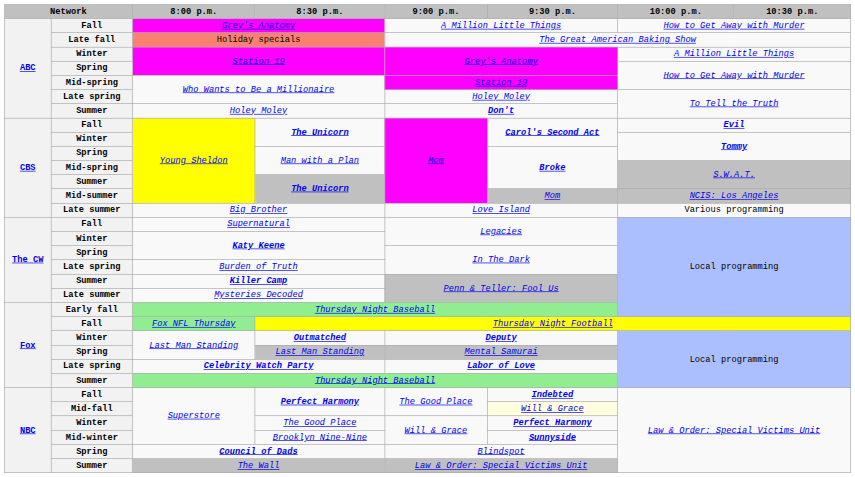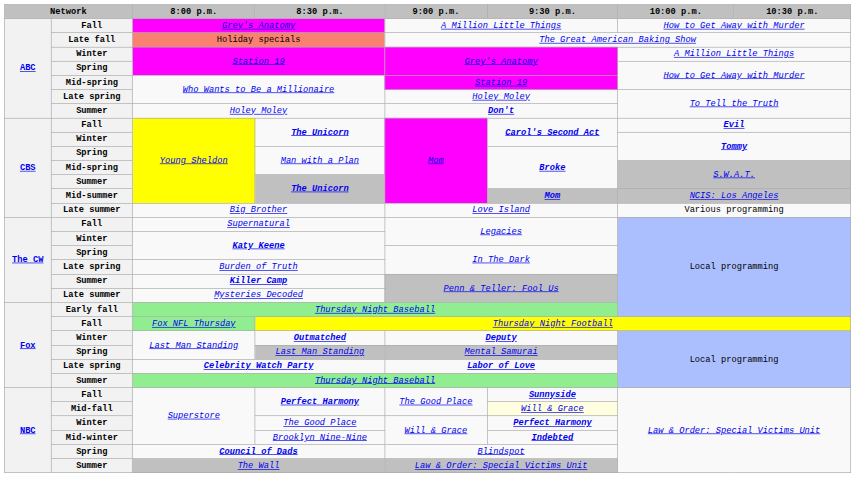 <table class="wikitable" style="width:100%;margin-right:0;text-align:center">
 <tr>
 <th colspan="2" style="background-color:#C0C0C0;text-align:center">Network</th>
 <th style="background-color:#C0C0C0;text-align:center">8:00 p.m.</th>
 <th style="background-color:#C0C0C0;text-align:center">8:30 p.m.</th>
 <th style="background-color:#C0C0C0;text-align:center">9:00 p.m.</th>
 <th style="background-color:#C0C0C0;text-align:center">9:30 p.m.</th>
 <th style="background-color:#C0C0C0;text-align:center">10:00 p.m.</th>
 <th style="background-color:#C0C0C0;text-align:center">10:30 p.m.</th>
 </tr>
 <tr>
 <th rowspan="7"><a href='#'>ABC</a></th>
 <th>Fall</th>
 <td colspan="2" style="background:#FF00FF;"><em><a href='#'>Grey's Anatomy</a></em> </td>
 <td colspan="2"><em><a href='#'>A Million Little Things</a></em></td>
 <td colspan="2"><em><a href='#'>How to Get Away with Murder</a></em></td>
 </tr>
 <tr>
 <th>Late fall</th>
 <td colspan="2" style="background:#FA8072;">Holiday specials</td>
 <td colspan="4"><em><a href='#'>The Great American Baking Show</a></em></td>
 </tr>
 <tr>
 <th>Winter</th>
 <td rowspan="2" colspan="2" style="background:#FF00FF;"><em><a href='#'>Station 19</a></em> </td>
 <td rowspan="2" colspan="2" style="background:#FF00FF;"><em><a href='#'>Grey's Anatomy</a></em> </td>
 <td colspan="2"><em><a href='#'>A Million Little Things</a></em></td>
 </tr>
 <tr>
 <th>Spring</th>
 <td rowspan="2" colspan="2"><em><a href='#'>How to Get Away with Murder</a></em></td>
 </tr>
 <tr>
 <th>Mid-spring</th>
 <td rowspan="2" colspan="2"><em><a href='#'>Who Wants to Be a Millionaire</a></em></td>
 <td colspan="2" style="background:#FF00FF;"><em><a href='#'>Station 19</a></em> </td>
 </tr>
 <tr>
 <th>Late spring</th>
 <td colspan="2"><em><a href='#'>Holey Moley</a></em></td>
 <td rowspan="2" colspan="2"><em><a href='#'>To Tell the Truth</a></em></td>
 </tr>
 <tr>
 <th>Summer</th>
 <td colspan="2"><em><a href='#'>Holey Moley</a></em></td>
 <td colspan="2"><strong><em><a href='#'>Don't</a></em></strong></td>
 </tr>
 <tr>
 <th rowspan="7"><a href='#'>CBS</a></th>
 <th>Fall</th>
 <td rowspan="6" style="background:#FFFF00;"><em><a href='#'>Young Sheldon</a></em> </td>
 <td rowspan="2"><strong><em><a href='#'>The Unicorn</a></em></strong></td>
 <td rowspan="6" style="background:#FF00FF;"><em><a href='#'>Mom</a></em> </td>
 <td rowspan="2"><strong><em><a href='#'>Carol's Second Act</a></em></strong></td>
 <td colspan="2"><strong><em><a href='#'>Evil</a></em></strong></td>
 </tr>
 <tr>
 <th>Winter</th>
 <td rowspan="2" colspan="2"><strong><em><a href='#'>Tommy</a></em></strong></td>
 </tr>
 <tr>
 <th>Spring</th>
 <td rowspan="2"><em><a href='#'>Man with a Plan</a></em></td>
 <td rowspan="3"><strong><em><a href='#'>Broke</a></em></strong></td>
 </tr>
 <tr>
 <th>Mid-spring</th>
 <td rowspan="2" colspan="2" style="background:#C0C0C0;"><em><a href='#'>S.W.A.T.</a></em> </td>
 </tr>
 <tr>
 <th>Summer</th>
 <td rowspan="2" style="background:#C0C0C0;"><strong><em><a href='#'>The Unicorn</a></em></strong> </td>
 </tr>
 <tr>
 <th>Mid-summer</th>
-<td style="background:#C0C0C0;"><em><a href='#'>Mom</a></em> </td>
+<td style="background:#C0C0C0;"><strong><em><a href='#'>Mom</a></em> </strong></td>
 <td colspan="2" style="background:#C0C0C0;"><em><a href='#'>NCIS: Los Angeles</a></em> </td>
 </tr>
 <tr>
 <th>Late summer</th>
 <td colspan="2"><em><a href='#'>Big Brother</a></em></td>
 <td colspan="2"><em><a href='#'>Love Island</a></em></td>
 <td colspan="2">Various programming</td>
 </tr>
 <tr>
 <th rowspan="6"><a href='#'>The CW</a></th>
 <th>Fall</th>
 <td colspan="2"><em><a href='#'>Supernatural</a></em></td>
 <td rowspan="2" colspan="2"><em><a href='#'>Legacies</a></em></td>
 <td colspan="2" rowspan="7" style="background:#abbfff">Local programming</td>
 </tr>
 <tr>
 <th>Winter</th>
 <td rowspan="2" colspan="2"><strong><em><a href='#'>Katy Keene</a></em></strong></td>
 </tr>
 <tr>
 <th>Spring</th>
 <td rowspan="2" colspan="2"><em><a href='#'>In The Dark</a></em></td>
 </tr>
 <tr>
 <th>Late spring</th>
 <td colspan="2"><em><a href='#'>Burden of Truth</a></em></td>
 </tr>
 <tr>
 <th>Summer</th>
 <td colspan="2"><strong><em><a href='#'>Killer Camp</a></em></strong></td>
 <td rowspan="2" colspan="2" style="background:#C0C0C0;"><em><a href='#'>Penn & Teller: Fool Us</a></em> </td>
 </tr>
 <tr>
 <th>Late summer</th>
 <td colspan="2"><em><a href='#'>Mysteries Decoded</a></em></td>
 </tr>
 <tr>
 <th rowspan="6"><a href='#'>Fox</a></th>
 <th>Early fall</th>
 <td colspan="4" style="background:lightgreen;"><em><a href='#'>Thursday Night Baseball</a></em> </td>
 </tr>
 <tr>
 <th>Fall</th>
 <td style="background:lightgreen;"><em><a href='#'>Fox NFL Thursday</a></em></td>
 <td colspan="5" style="background:#FFFF00;"><em><a href='#'>Thursday Night Football</a></em> </td>
 </tr>
 <tr>
 <th>Winter</th>
 <td rowspan="2"><em><a href='#'>Last Man Standing</a></em></td>
 <td><strong><em><a href='#'>Outmatched</a></em></strong></td>
 <td colspan="2"><strong><em><a href='#'>Deputy</a></em></strong></td>
 <td rowspan="4" colspan="2" style="background:#abbfff">Local programming</td>
 </tr>
 <tr>
 <th>Spring</th>
 <td style="background:#C0C0C0;"><em><a href='#'>Last Man Standing</a></em> </td>
 <td colspan="2" style="background:#C0C0C0;"><em><a href='#'>Mental Samurai</a></em> </td>
 </tr>
 <tr>
 <th>Late spring</th>
 <td colspan="2"><strong><em><a href='#'>Celebrity Watch Party</a></em></strong></td>
 <td colspan="2"><strong><em><a href='#'>Labor of Love</a></em></strong></td>
 </tr>
 <tr>
 <th>Summer</th>
 <td colspan="4" style="background:lightgreen"><em><a href='#'>Thursday Night Baseball</a></em> </td>
 </tr>
 <tr>
 <th rowspan="6"><a href='#'>NBC</a></th>
 <th>Fall</th>
 <td rowspan="4"><em><a href='#'>Superstore</a></em></td>
 <td rowspan="2"><strong><em><a href='#'>Perfect Harmony</a></em></strong></td>
 <td rowspan="2"><em><a href='#'>The Good Place</a></em></td>
-<td><strong><em><a href='#'>Indebted</a></em></strong></td>
+<td><strong><em><a href='#'>Sunnyside</a></em></strong></td>
 <td rowspan="6" colspan="2"><em><a href='#'>Law & Order: Special Victims Unit</a></em></td>
 </tr>
 <tr>
 <th>Mid-fall</th>
 <td style="background: lightyellow;"><em><a href='#'>Will & Grace</a></em></td>
 </tr>
 <tr>
 <th>Winter</th>
 <td><em><a href='#'>The Good Place</a></em></td>
 <td rowspan="2"><em><a href='#'>Will & Grace</a></em></td>
 <td><strong><em><a href='#'>Perfect Harmony</a></em></strong></td>
 </tr>
 <tr>
 <th>Mid-winter</th>
 <td><em><a href='#'>Brooklyn Nine-Nine</a></em></td>
-<td><strong><em><a href='#'>Sunnyside</a></em></strong></td>
+<td><strong><em><a href='#'>Indebted</a></em></strong></td>
 </tr>
 <tr>
 <th>Spring</th>
 <td colspan="2"><strong><em><a href='#'>Council of Dads</a></em></strong></td>
 <td colspan="2"><em><a href='#'>Blindspot</a></em></td>
 </tr>
 <tr>
 <th>Summer</th>
 <td colspan="2" style="background:#C0C0C0;"><em><a href='#'>The Wall</a></em> </td>
 <td colspan="2" style="background:#C0C0C0;"><em><a href='#'>Law & Order: Special Victims Unit</a></em> </td>
 </tr>
 </table>
